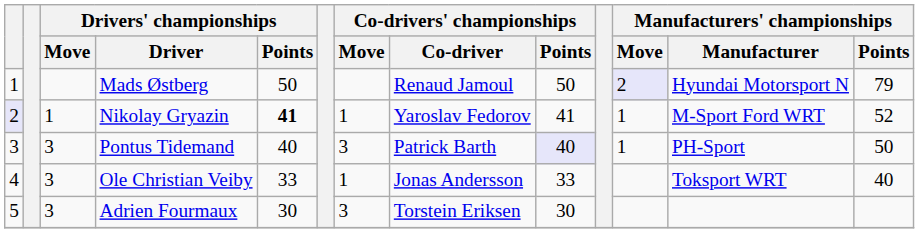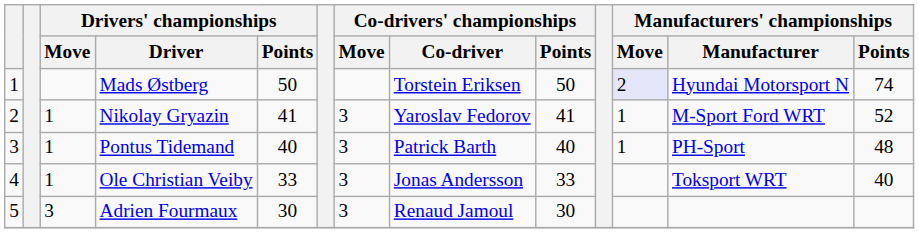 <table class="wikitable" style="font-size:85%;">
 <tr>
 <th rowspan="2"></th>
 <th rowspan="7" style="width:5px;"></th>
 <th colspan="3">Drivers' championships</th>
 <th rowspan="7" style="width:5px;"></th>
 <th colspan="3">Co-drivers' championships</th>
 <th rowspan="7" style="width:5px;"></th>
 <th colspan="3">Manufacturers' championships</th>
 </tr>
 <tr>
 <th>Move</th>
 <th>Driver</th>
 <th>Points</th>
 <th>Move</th>
 <th>Co-driver</th>
 <th>Points</th>
 <th>Move</th>
 <th>Manufacturer</th>
 <th>Points</th>
 </tr>
 <tr>
 <td align="center">1</td>
 <td></td>
 <td><a href='#'>Mads Østberg</a></td>
 <td align="center">50</td>
 <td></td>
-<td><a href='#'>Renaud Jamoul</a></td>
+<td><a href='#'>Torstein Eriksen</a></td>
 <td align="center">50</td>
 <td style="background: lavender;"> 2</td>
 <td nowrap><a href='#'>Hyundai Motorsport N</a></td>
-<td align="center">79</td>
+<td align="center">74</td>
 </tr>
 <tr>
-<td align="center" style="background: lavender;">2</td>
+<td align="center">2</td>
 <td> 1</td>
 <td><a href='#'>Nikolay Gryazin</a></td>
-<td align="center"><strong>41</strong></td>
-<td> 1</td>
+<td align="center">41</td>
+<td> 3</td>
 <td><a href='#'>Yaroslav Fedorov</a></td>
 <td align="center">41</td>
 <td> 1</td>
 <td><a href='#'>M-Sport Ford WRT</a></td>
 <td align="center">52</td>
 </tr>
 <tr>
 <td align="center">3</td>
-<td> 3</td>
+<td> 1</td>
 <td><a href='#'>Pontus Tidemand</a></td>
 <td align="center">40</td>
 <td> 3</td>
 <td><a href='#'>Patrick Barth</a></td>
-<td align="center" style="background: lavender;">40</td>
+<td align="center">40</td>
 <td> 1</td>
 <td><a href='#'>PH-Sport</a></td>
-<td align="center">50</td>
+<td align="center">48</td>
 </tr>
 <tr>
 <td align="center">4</td>
-<td> 3</td>
+<td> 1</td>
 <td nowrap><a href='#'>Ole Christian Veiby</a></td>
 <td align="center">33</td>
-<td> 1</td>
+<td> 3</td>
 <td nowrap><a href='#'>Jonas Andersson</a></td>
 <td align="center">33</td>
 <td></td>
 <td><a href='#'>Toksport WRT</a></td>
 <td align="center">40</td>
 </tr>
 <tr>
 <td align="center">5</td>
 <td> 3</td>
 <td><a href='#'>Adrien Fourmaux</a></td>
 <td align="center">30</td>
 <td> 3</td>
-<td><a href='#'>Torstein Eriksen</a></td>
+<td><a href='#'>Renaud Jamoul</a></td>
 <td align="center">30</td>
 <td></td>
 <td></td>
 <td></td>
 </tr>
 <tr>
 </tr>
 </table>
